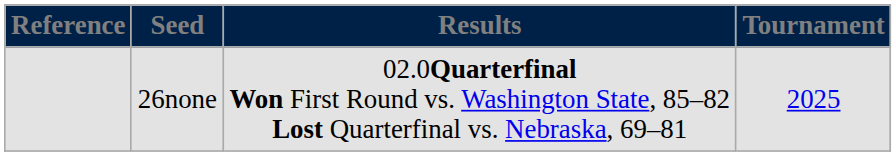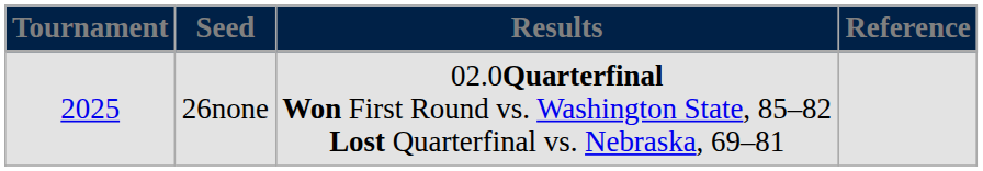 <table class="wikitable sortable">
 <tr>
-<th align="center" style="background:#002147; color:gray;">Reference</th>
+<th align="center" style="background:#002147; color:gray;">Tournament</th>
 <th align="center" style="background:#002147; color:gray;">Seed</th>
 <th align="center" style="background:#002147; color:gray;">Results</th>
-<th align="center" style="background:#002147; color:gray;">Tournament</th>
+<th align="center" style="background:#002147; color:gray;">Reference</th>
 </tr>
 <tr style="background: #e3e3e3;">
-<td align="center"></td>
+<td align="center"><a href='#'>2025</a></td>
 <td align="center"><span>26</span>none </td>
 <td align="center"><span>02.0</span><strong>Quarterfinal</strong><br><strong>Won</strong> First Round vs. <a href='#'>Washington State</a>, 85–82<br><strong>Lost</strong> Quarterfinal vs. <a href='#'>Nebraska</a>, 69–81</td>
-<td align="center"><a href='#'>2025</a></td>
+<td align="center"></td>
 </tr>
 </table>
